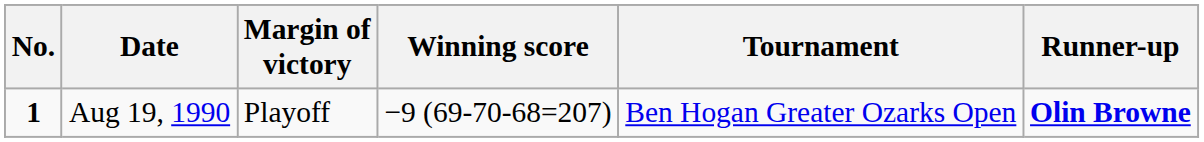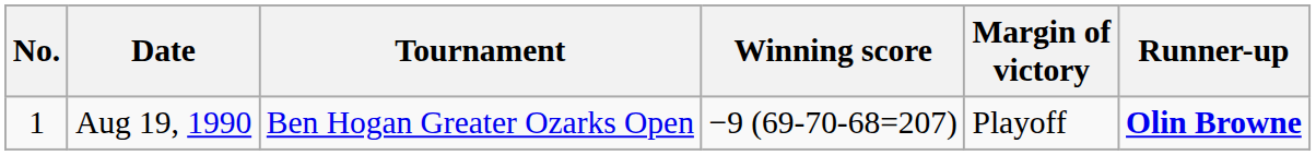 <table class="wikitable" style="font-size:95%;">
 <tr>
 <th>No.</th>
 <th>Date</th>
+<th>Tournament</th>
+<th>Winning score</th>
 <th>Margin of<br>victory</th>
-<th>Winning score</th>
-<th>Tournament</th>
 <th>Runner-up</th>
 </tr>
 <tr>
-<td align=center><strong>1</strong></td>
+<td align=center>1</td>
 <td align=right>Aug 19, <a href='#'>1990</a></td>
+<td><a href='#'>Ben Hogan Greater Ozarks Open</a></td>
+<td>−9 (69-70-68=207)</td>
 <td>Playoff</td>
-<td>−9 (69-70-68=207)</td>
-<td><a href='#'>Ben Hogan Greater Ozarks Open</a></td>
 <td><strong> <a href='#'>Olin Browne</a></strong></td>
 </tr>
 </table>
